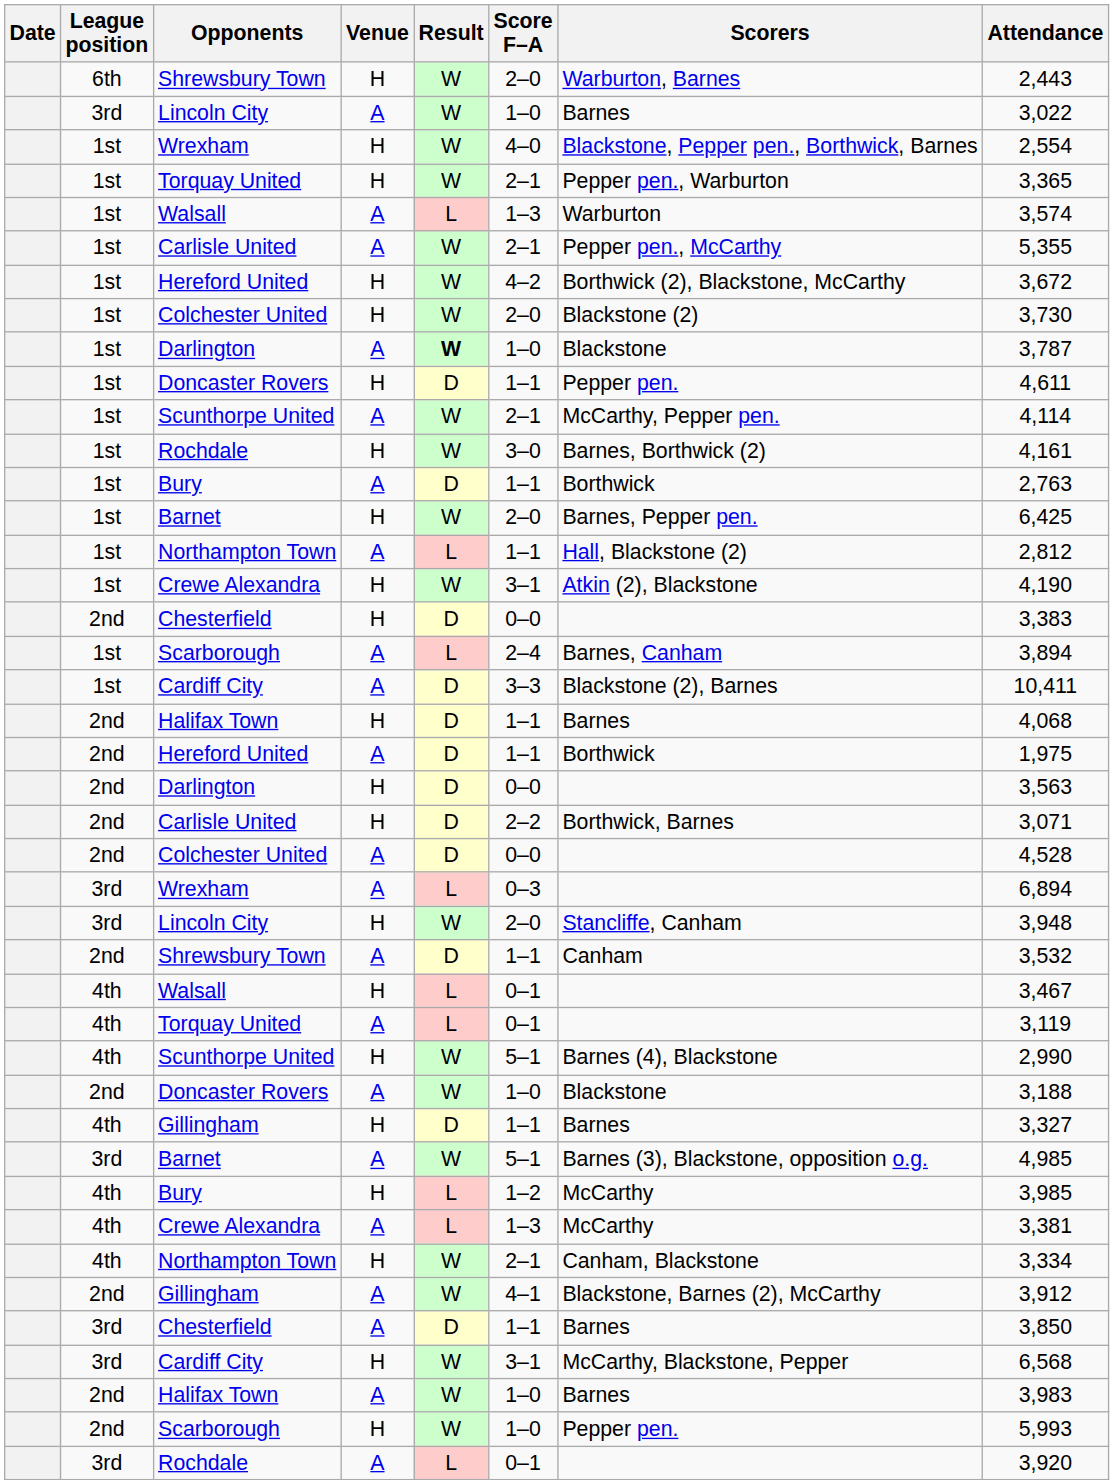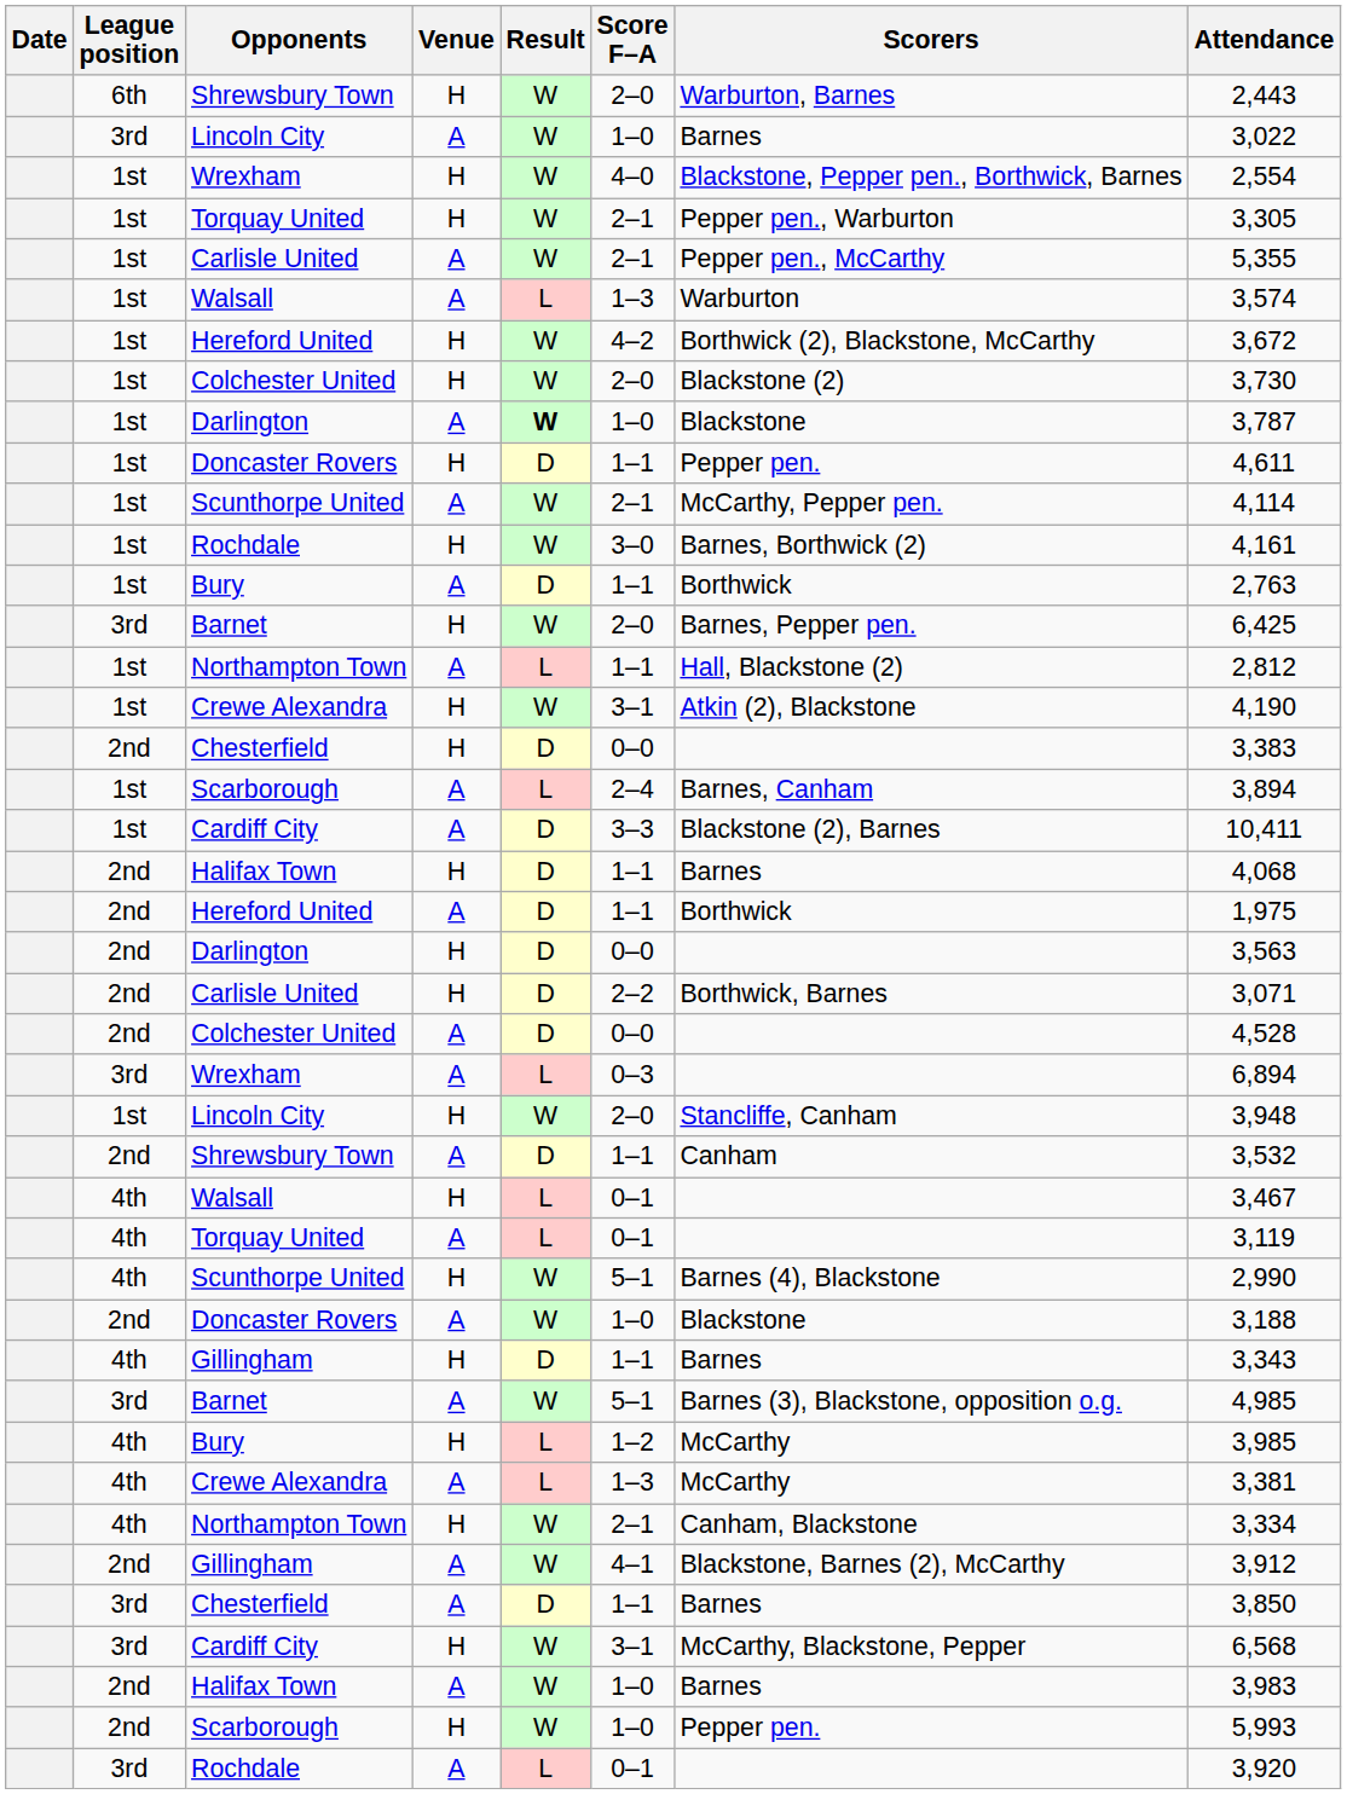 <table class="wikitable plainrowheaders sortable" style="text-align:center">
 <tr>
 <th scope=col>Date</th>
 <th scope=col>League<br>position</th>
 <th scope=col>Opponents</th>
 <th scope=col>Venue</th>
 <th scope=col>Result</th>
 <th scope=col>Score<br>F–A</th>
 <th scope=col class=unsortable>Scorers</th>
 <th scope=col>Attendance</th>
 </tr>
 <tr>
 <th scope=row></th>
 <td>6th</td>
 <td align=left><a href='#'>Shrewsbury Town</a></td>
 <td>H</td>
 <td style="background:#cfc;">W</td>
 <td>2–0</td>
 <td align=left><a href='#'>Warburton</a>, <a href='#'>Barnes</a></td>
 <td>2,443</td>
 </tr>
 <tr>
 <th scope=row></th>
 <td>3rd</td>
 <td align=left><a href='#'>Lincoln City</a></td>
 <td><a href='#'>A</a></td>
 <td style="background:#cfc;">W</td>
 <td>1–0</td>
 <td align=left>Barnes</td>
 <td>3,022</td>
 </tr>
 <tr>
 <th scope=row></th>
 <td>1st</td>
 <td align=left><a href='#'>Wrexham</a></td>
 <td>H</td>
 <td style="background:#cfc;">W</td>
 <td>4–0</td>
 <td align=left><a href='#'>Blackstone</a>, <a href='#'>Pepper</a> <a href='#'>pen.</a>, <a href='#'>Borthwick</a>, Barnes</td>
 <td>2,554</td>
 </tr>
 <tr>
 <th scope=row></th>
 <td>1st</td>
 <td align=left><a href='#'>Torquay United</a></td>
 <td>H</td>
 <td style="background:#cfc;">W</td>
 <td>2–1</td>
 <td align=left>Pepper <a href='#'>pen.</a>, Warburton</td>
-<td>3,365</td>
+<td>3,305</td>
+</tr>
+<tr>
+<th scope=row></th>
+<td>1st</td>
+<td align=left><a href='#'>Carlisle United</a></td>
+<td><a href='#'>A</a></td>
+<td style="background:#cfc;">W</td>
+<td>2–1</td>
+<td align=left>Pepper <a href='#'>pen.</a>, <a href='#'>McCarthy</a></td>
+<td>5,355</td>
 </tr>
 <tr>
 <th scope=row></th>
 <td>1st</td>
 <td align=left><a href='#'>Walsall</a></td>
 <td><a href='#'>A</a></td>
 <td style="background:#fcc;">L</td>
 <td>1–3</td>
 <td align=left>Warburton</td>
 <td>3,574</td>
-</tr>
-<tr>
-<th scope=row></th>
-<td>1st</td>
-<td align=left><a href='#'>Carlisle United</a></td>
-<td><a href='#'>A</a></td>
-<td style="background:#cfc;">W</td>
-<td>2–1</td>
-<td align=left>Pepper <a href='#'>pen.</a>, <a href='#'>McCarthy</a></td>
-<td>5,355</td>
 </tr>
 <tr>
 <th scope=row></th>
 <td>1st</td>
 <td align=left><a href='#'>Hereford United</a></td>
 <td>H</td>
 <td style="background:#cfc;">W</td>
 <td>4–2</td>
 <td align=left>Borthwick (2), Blackstone, McCarthy</td>
 <td>3,672</td>
 </tr>
 <tr>
 <th scope=row></th>
 <td>1st</td>
 <td align=left><a href='#'>Colchester United</a></td>
 <td>H</td>
 <td style="background:#cfc;">W</td>
 <td>2–0</td>
 <td align=left>Blackstone (2)</td>
 <td>3,730</td>
 </tr>
 <tr>
 <th scope=row></th>
 <td>1st</td>
 <td align=left><a href='#'>Darlington</a></td>
 <td><a href='#'>A</a></td>
 <td style="background:#cfc;"><strong>W</strong></td>
 <td>1–0</td>
 <td align=left>Blackstone</td>
 <td>3,787</td>
 </tr>
 <tr>
 <th scope=row></th>
 <td>1st</td>
 <td align=left><a href='#'>Doncaster Rovers</a></td>
 <td>H</td>
 <td style="background:#ffc;">D</td>
 <td>1–1</td>
 <td align=left>Pepper <a href='#'>pen.</a></td>
 <td>4,611</td>
 </tr>
 <tr>
 <th scope=row></th>
 <td>1st</td>
 <td align=left><a href='#'>Scunthorpe United</a></td>
 <td><a href='#'>A</a></td>
 <td style="background:#cfc;">W</td>
 <td>2–1</td>
 <td align=left>McCarthy, Pepper <a href='#'>pen.</a></td>
 <td>4,114</td>
 </tr>
 <tr>
 <th scope=row></th>
 <td>1st</td>
 <td align=left><a href='#'>Rochdale</a></td>
 <td>H</td>
 <td style="background:#cfc;">W</td>
 <td>3–0</td>
 <td align=left>Barnes, Borthwick (2)</td>
 <td>4,161</td>
 </tr>
 <tr>
 <th scope=row></th>
 <td>1st</td>
 <td align=left><a href='#'>Bury</a></td>
 <td><a href='#'>A</a></td>
 <td style="background:#ffc;">D</td>
 <td>1–1</td>
 <td align=left>Borthwick</td>
 <td>2,763</td>
 </tr>
 <tr>
 <th scope=row></th>
-<td>1st</td>
+<td>3rd</td>
 <td align=left><a href='#'>Barnet</a></td>
 <td>H</td>
 <td style="background:#cfc;">W</td>
 <td>2–0</td>
 <td align=left>Barnes, Pepper <a href='#'>pen.</a></td>
 <td>6,425</td>
 </tr>
 <tr>
 <th scope=row></th>
 <td>1st</td>
 <td align=left><a href='#'>Northampton Town</a></td>
 <td><a href='#'>A</a></td>
 <td style="background:#fcc;">L</td>
 <td>1–1</td>
 <td align=left><a href='#'>Hall</a>, Blackstone (2)</td>
 <td>2,812</td>
 </tr>
 <tr>
 <th scope=row></th>
 <td>1st</td>
 <td align=left><a href='#'>Crewe Alexandra</a></td>
 <td>H</td>
 <td style="background:#cfc;">W</td>
 <td>3–1</td>
 <td align=left><a href='#'>Atkin</a> (2), Blackstone</td>
 <td>4,190</td>
 </tr>
 <tr>
 <th scope=row></th>
 <td>2nd</td>
 <td align=left><a href='#'>Chesterfield</a></td>
 <td>H</td>
 <td style="background:#ffc;">D</td>
 <td>0–0</td>
 <td align=left></td>
 <td>3,383</td>
 </tr>
 <tr>
 <th scope=row></th>
 <td>1st</td>
 <td align=left><a href='#'>Scarborough</a></td>
 <td><a href='#'>A</a></td>
 <td style="background:#fcc;">L</td>
 <td>2–4</td>
 <td align=left>Barnes, <a href='#'>Canham</a></td>
 <td>3,894</td>
 </tr>
 <tr>
 <th scope=row></th>
 <td>1st</td>
 <td align=left><a href='#'>Cardiff City</a></td>
 <td><a href='#'>A</a></td>
 <td style="background:#ffc;">D</td>
 <td>3–3</td>
 <td align=left>Blackstone (2), Barnes</td>
 <td>10,411</td>
 </tr>
 <tr>
 <th scope=row></th>
 <td>2nd</td>
 <td align=left><a href='#'>Halifax Town</a></td>
 <td>H</td>
 <td style="background:#ffc;">D</td>
 <td>1–1</td>
 <td align=left>Barnes</td>
 <td>4,068</td>
 </tr>
 <tr>
 <th scope=row></th>
 <td>2nd</td>
 <td align=left><a href='#'>Hereford United</a></td>
 <td><a href='#'>A</a></td>
 <td style="background:#ffc;">D</td>
 <td>1–1</td>
 <td align=left>Borthwick</td>
 <td>1,975</td>
 </tr>
 <tr>
 <th scope=row></th>
 <td>2nd</td>
 <td align=left><a href='#'>Darlington</a></td>
 <td>H</td>
 <td style="background:#ffc;">D</td>
 <td>0–0</td>
 <td align=left></td>
 <td>3,563</td>
 </tr>
 <tr>
 <th scope=row></th>
 <td>2nd</td>
 <td align=left><a href='#'>Carlisle United</a></td>
 <td>H</td>
 <td style="background:#ffc;">D</td>
 <td>2–2</td>
 <td align=left>Borthwick, Barnes</td>
 <td>3,071</td>
 </tr>
 <tr>
 <th scope=row></th>
 <td>2nd</td>
 <td align=left><a href='#'>Colchester United</a></td>
 <td><a href='#'>A</a></td>
 <td style="background:#ffc;">D</td>
 <td>0–0</td>
 <td align=left></td>
 <td>4,528</td>
 </tr>
 <tr>
 <th scope=row></th>
 <td>3rd</td>
 <td align=left><a href='#'>Wrexham</a></td>
 <td><a href='#'>A</a></td>
 <td style="background:#fcc;">L</td>
 <td>0–3</td>
 <td align=left></td>
 <td>6,894</td>
 </tr>
 <tr>
 <th scope=row></th>
-<td>3rd</td>
+<td>1st</td>
 <td align=left><a href='#'>Lincoln City</a></td>
 <td>H</td>
 <td style="background:#cfc;">W</td>
 <td>2–0</td>
 <td align=left><a href='#'>Stancliffe</a>, Canham</td>
 <td>3,948</td>
 </tr>
 <tr>
 <th scope=row></th>
 <td>2nd</td>
 <td align=left><a href='#'>Shrewsbury Town</a></td>
 <td><a href='#'>A</a></td>
 <td style="background:#ffc;">D</td>
 <td>1–1</td>
 <td align=left>Canham</td>
 <td>3,532</td>
 </tr>
 <tr>
 <th scope=row></th>
 <td>4th</td>
 <td align=left><a href='#'>Walsall</a></td>
 <td>H</td>
 <td style="background:#fcc;">L</td>
 <td>0–1</td>
 <td align=left></td>
 <td>3,467</td>
 </tr>
 <tr>
 <th scope=row></th>
 <td>4th</td>
 <td align=left><a href='#'>Torquay United</a></td>
 <td><a href='#'>A</a></td>
 <td style="background:#fcc;">L</td>
 <td>0–1</td>
 <td align=left></td>
 <td>3,119</td>
 </tr>
 <tr>
 <th scope=row></th>
 <td>4th</td>
 <td align=left><a href='#'>Scunthorpe United</a></td>
 <td>H</td>
 <td style="background:#cfc;">W</td>
 <td>5–1</td>
 <td align=left>Barnes (4), Blackstone</td>
 <td>2,990</td>
 </tr>
 <tr>
 <th scope=row></th>
 <td>2nd</td>
 <td align=left><a href='#'>Doncaster Rovers</a></td>
 <td><a href='#'>A</a></td>
 <td style="background:#cfc;">W</td>
 <td>1–0</td>
 <td align=left>Blackstone</td>
 <td>3,188</td>
 </tr>
 <tr>
 <th scope=row></th>
 <td>4th</td>
 <td align=left><a href='#'>Gillingham</a></td>
 <td>H</td>
 <td style="background:#ffc;">D</td>
 <td>1–1</td>
 <td align=left>Barnes</td>
-<td>3,327</td>
+<td>3,343</td>
 </tr>
 <tr>
 <th scope=row></th>
 <td>3rd</td>
 <td align=left><a href='#'>Barnet</a></td>
 <td><a href='#'>A</a></td>
 <td style="background:#cfc;">W</td>
 <td>5–1</td>
 <td align=left>Barnes (3), Blackstone, opposition <a href='#'>o.g.</a></td>
 <td>4,985</td>
 </tr>
 <tr>
 <th scope=row></th>
 <td>4th</td>
 <td align=left><a href='#'>Bury</a></td>
 <td>H</td>
 <td style="background:#fcc;">L</td>
 <td>1–2</td>
 <td align=left>McCarthy</td>
 <td>3,985</td>
 </tr>
 <tr>
 <th scope=row></th>
 <td>4th</td>
 <td align=left><a href='#'>Crewe Alexandra</a></td>
 <td><a href='#'>A</a></td>
 <td style="background:#fcc;">L</td>
 <td>1–3</td>
 <td align=left>McCarthy</td>
 <td>3,381</td>
 </tr>
 <tr>
 <th scope=row></th>
 <td>4th</td>
 <td align=left><a href='#'>Northampton Town</a></td>
 <td>H</td>
 <td style="background:#cfc;">W</td>
 <td>2–1</td>
 <td align=left>Canham, Blackstone</td>
 <td>3,334</td>
 </tr>
 <tr>
 <th scope=row></th>
 <td>2nd</td>
 <td align=left><a href='#'>Gillingham</a></td>
 <td><a href='#'>A</a></td>
 <td style="background:#cfc;">W</td>
 <td>4–1</td>
 <td align=left>Blackstone, Barnes (2), McCarthy</td>
 <td>3,912</td>
 </tr>
 <tr>
 <th scope=row></th>
 <td>3rd</td>
 <td align=left><a href='#'>Chesterfield</a></td>
 <td><a href='#'>A</a></td>
 <td style="background:#ffc;">D</td>
 <td>1–1</td>
 <td align=left>Barnes</td>
 <td>3,850</td>
 </tr>
 <tr>
 <th scope=row></th>
 <td>3rd</td>
 <td align=left><a href='#'>Cardiff City</a></td>
 <td>H</td>
 <td style="background:#cfc;">W</td>
 <td>3–1</td>
 <td align=left>McCarthy, Blackstone, Pepper</td>
 <td>6,568</td>
 </tr>
 <tr>
 <th scope=row></th>
 <td>2nd</td>
 <td align=left><a href='#'>Halifax Town</a></td>
 <td><a href='#'>A</a></td>
 <td style="background:#cfc;">W</td>
 <td>1–0</td>
 <td align=left>Barnes</td>
 <td>3,983</td>
 </tr>
 <tr>
 <th scope=row></th>
 <td>2nd</td>
 <td align=left><a href='#'>Scarborough</a></td>
 <td>H</td>
 <td style="background:#cfc;">W</td>
 <td>1–0</td>
 <td align=left>Pepper <a href='#'>pen.</a></td>
 <td>5,993</td>
 </tr>
 <tr>
 <th scope=row></th>
 <td>3rd</td>
 <td align=left><a href='#'>Rochdale</a></td>
 <td><a href='#'>A</a></td>
 <td style="background:#fcc;">L</td>
 <td>0–1</td>
 <td align=left></td>
 <td>3,920</td>
 </tr>
 </table>
